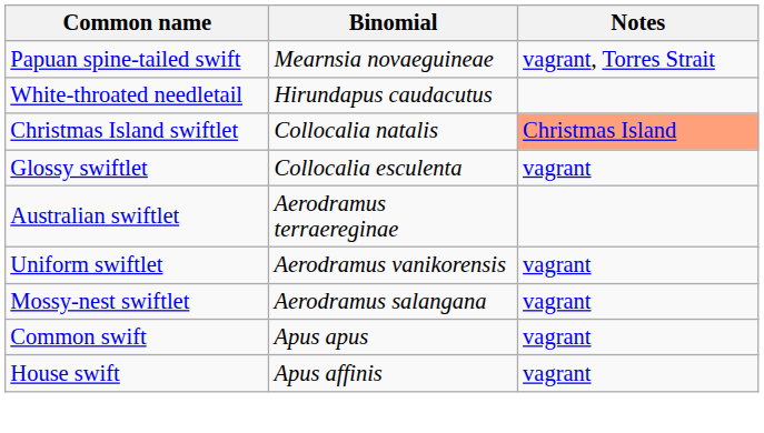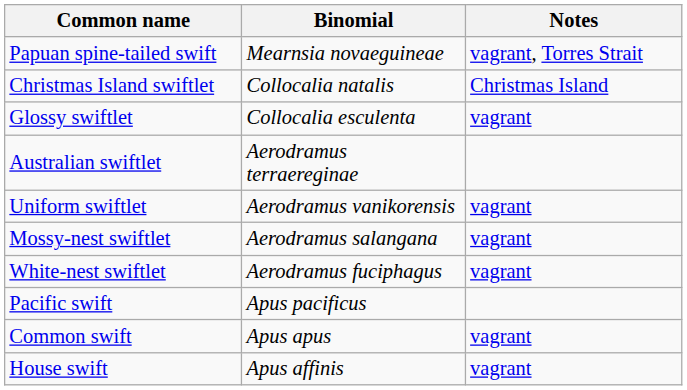 <table style="width:60%;" class="wikitable">
 <tr>
 <th width=35%>Common name</th>
 <th width=33%>Binomial</th>
 <th width=32%>Notes</th>
 </tr>
 <tr>
 <td><a href='#'>Papuan spine-tailed swift</a></td>
 <td><em>Mearnsia novaeguineae</em></td>
 <td><a href='#'>vagrant</a>, <a href='#'>Torres Strait</a></td>
 </tr>
 <tr>
-<td><a href='#'>White-throated needletail</a></td>
-<td><em>Hirundapus caudacutus</em></td>
-<td></td>
-</tr>
-<tr>
 <td><a href='#'>Christmas Island swiftlet</a></td>
 <td><em>Collocalia natalis</em></td>
-<td style="background: lightsalmon;"><a href='#'>Christmas Island</a></td>
+<td><a href='#'>Christmas Island</a></td>
 </tr>
 <tr>
 <td><a href='#'>Glossy swiftlet</a></td>
 <td><em>Collocalia esculenta</em></td>
 <td><a href='#'>vagrant</a></td>
 </tr>
 <tr>
 <td><a href='#'>Australian swiftlet</a></td>
 <td><em>Aerodramus terraereginae</em></td>
 <td></td>
 </tr>
 <tr>
 <td><a href='#'>Uniform swiftlet</a></td>
 <td><em>Aerodramus vanikorensis</em></td>
 <td><a href='#'>vagrant</a></td>
 </tr>
 <tr>
 <td><a href='#'>Mossy-nest swiftlet</a></td>
 <td><em>Aerodramus salangana</em></td>
 <td><a href='#'>vagrant</a></td>
 </tr>
 <tr>
+<td><a href='#'>White-nest swiftlet</a></td>
+<td><em>Aerodramus fuciphagus</em></td>
+<td><a href='#'>vagrant</a></td>
+</tr>
+<tr>
+<td><a href='#'>Pacific swift</a></td>
+<td><em>Apus pacificus</em></td>
+<td></td>
+</tr>
+<tr>
 <td><a href='#'>Common swift</a></td>
 <td><em>Apus apus</em></td>
 <td><a href='#'>vagrant</a></td>
 </tr>
 <tr>
 <td><a href='#'>House swift</a></td>
 <td><em>Apus affinis</em></td>
 <td><a href='#'>vagrant</a></td>
 </tr>
 </table>
